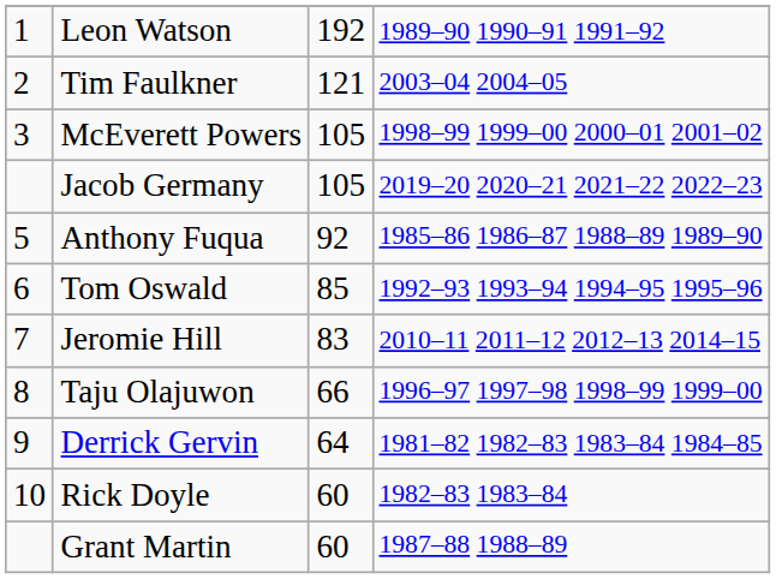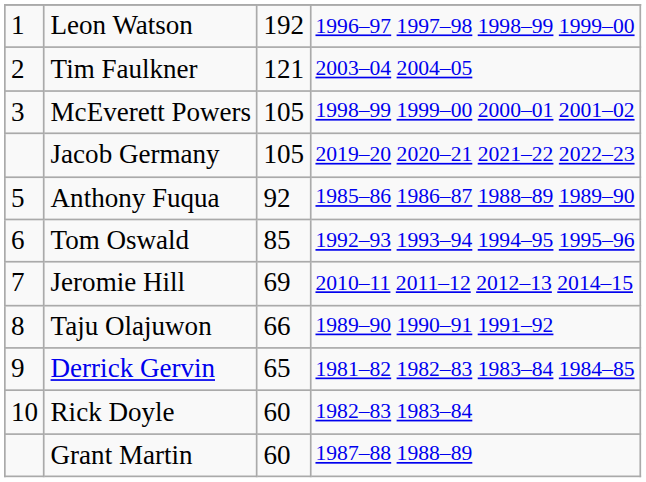 <table class="wikitable">
 <tr>
 </tr>
 <tr>
 <td>1</td>
 <td>Leon Watson</td>
 <td>192</td>
-<td style="font-size:80%;"><a href='#'>1989–90</a> <a href='#'>1990–91</a> <a href='#'>1991–92</a></td>
+<td style="font-size:80%;"><a href='#'>1996–97</a> <a href='#'>1997–98</a> <a href='#'>1998–99</a> <a href='#'>1999–00</a></td>
 </tr>
 <tr>
 <td>2</td>
 <td>Tim Faulkner</td>
 <td>121</td>
 <td style="font-size:80%;"><a href='#'>2003–04</a> <a href='#'>2004–05</a></td>
 </tr>
 <tr>
 <td>3</td>
 <td>McEverett Powers</td>
 <td>105</td>
 <td style="font-size:80%;"><a href='#'>1998–99</a> <a href='#'>1999–00</a> <a href='#'>2000–01</a> <a href='#'>2001–02</a></td>
 </tr>
 <tr>
 <td></td>
 <td>Jacob Germany</td>
 <td>105</td>
 <td style="font-size:80%;"><a href='#'>2019–20</a> <a href='#'>2020–21</a> <a href='#'>2021–22</a> <a href='#'>2022–23</a></td>
 </tr>
 <tr>
 <td>5</td>
 <td>Anthony Fuqua</td>
 <td>92</td>
 <td style="font-size:80%;"><a href='#'>1985–86</a> <a href='#'>1986–87</a> <a href='#'>1988–89</a> <a href='#'>1989–90</a></td>
 </tr>
 <tr>
 <td>6</td>
 <td>Tom Oswald</td>
 <td>85</td>
 <td style="font-size:80%;"><a href='#'>1992–93</a> <a href='#'>1993–94</a> <a href='#'>1994–95</a> <a href='#'>1995–96</a></td>
 </tr>
 <tr>
 <td>7</td>
 <td>Jeromie Hill</td>
-<td>83</td>
+<td>69</td>
 <td style="font-size:80%;"><a href='#'>2010–11</a> <a href='#'>2011–12</a> <a href='#'>2012–13</a> <a href='#'>2014–15</a></td>
 </tr>
 <tr>
 <td>8</td>
 <td>Taju Olajuwon</td>
 <td>66</td>
-<td style="font-size:80%;"><a href='#'>1996–97</a> <a href='#'>1997–98</a> <a href='#'>1998–99</a> <a href='#'>1999–00</a></td>
+<td style="font-size:80%;"><a href='#'>1989–90</a> <a href='#'>1990–91</a> <a href='#'>1991–92</a></td>
 </tr>
 <tr>
 <td>9</td>
 <td><a href='#'>Derrick Gervin</a></td>
-<td>64</td>
+<td>65</td>
 <td style="font-size:80%;"><a href='#'>1981–82</a> <a href='#'>1982–83</a> <a href='#'>1983–84</a> <a href='#'>1984–85</a></td>
 </tr>
 <tr>
 <td>10</td>
 <td>Rick Doyle</td>
 <td>60</td>
 <td style="font-size:80%;"><a href='#'>1982–83</a> <a href='#'>1983–84</a></td>
 </tr>
 <tr>
 <td></td>
 <td>Grant Martin</td>
 <td>60</td>
 <td style="font-size:80%;"><a href='#'>1987–88</a> <a href='#'>1988–89</a></td>
 </tr>
 </table>
